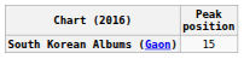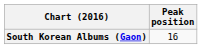 <table class="wikitable plainrowheaders" style="text-align:center;">
 <tr>
 <th>Chart (2016)</th>
 <th>Peak<br>position</th>
 </tr>
 <tr>
 <th scope="row">South Korean Albums (<a href='#'>Gaon</a>)</th>
-<td>15</td>
+<td>16</td>
 </tr>
 </table>
